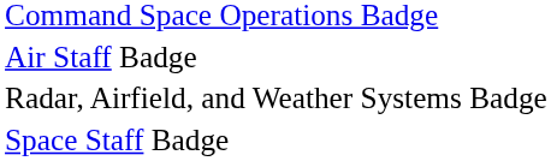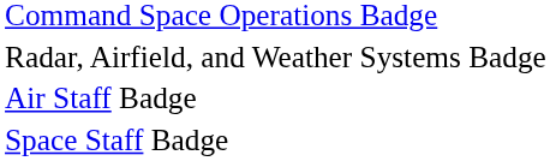 <table>
 <tr>
 <td></td>
 <td><a href='#'>Command Space Operations Badge</a></td>
 </tr>
 <tr>
 <td></td>
-<td><a href='#'>Air Staff</a> Badge</td>
+<td>Radar, Airfield, and Weather Systems Badge</td>
 </tr>
 <tr>
 <td></td>
-<td>Radar, Airfield, and Weather Systems Badge</td>
+<td><a href='#'>Air Staff</a> Badge</td>
 </tr>
 <tr>
 <td></td>
 <td><a href='#'>Space Staff</a> Badge</td>
 </tr>
 </table>
